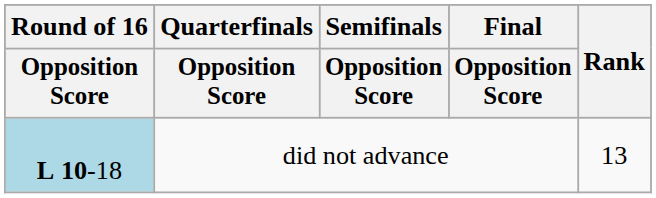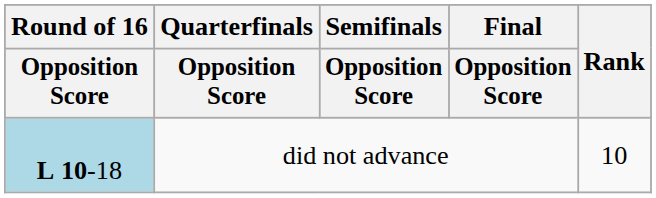 <table class=wikitable style="font-size:90%">
 <tr>
 <th>Round of 16</th>
 <th>Quarterfinals</th>
 <th>Semifinals</th>
 <th>Final</th>
 <th rowspan=2>Rank</th>
 </tr>
 <tr style="font-size:95%">
 <th>Opposition<br>Score</th>
 <th>Opposition<br>Score</th>
 <th>Opposition<br>Score</th>
 <th>Opposition<br>Score</th>
 </tr>
 <tr align=center>
 <td style="background: lightblue;"><br><strong>L</strong>  <strong>10</strong>-18</td>
 <td colspan=3>did not advance</td>
-<td>13</td>
+<td>10</td>
 </tr>
 </table>
